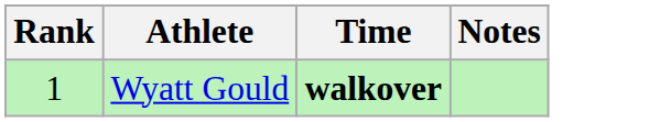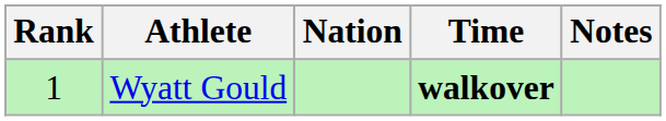 <table class="wikitable sortable" style="text-align:center">
 <tr>
 <th>Rank</th>
 <th>Athlete</th>
+<th>Nation</th>
 <th>Time</th>
 <th>Notes</th>
 </tr>
 <tr bgcolor=bbf3bb>
 <td>1</td>
 <td align=left><a href='#'>Wyatt Gould</a></td>
+<td align=left></td>
 <td><strong>walkover</strong></td>
 <td></td>
 </tr>
 </table>
